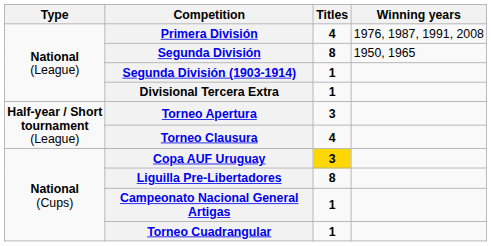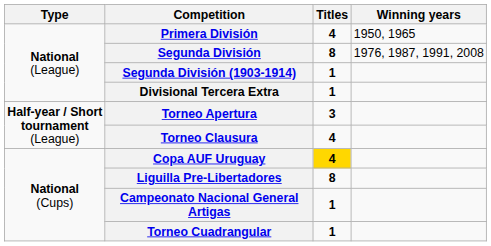 <table class="wikitable plainrowheaders" style="font-size:95%; text-align:center;">
 <tr>
 <th>Type</th>
 <th width=250px>Competition</th>
 <th>Titles</th>
 <th>Winning years</th>
 </tr>
 <tr>
 <td rowspan=4><strong>National</strong><br>(League)</td>
 <th scope=col><a href='#'>Primera División</a></th>
 <td><strong>4</strong></td>
-<td align="left">1976, 1987, 1991, 2008</td>
+<td align="left">1950, 1965</td>
 </tr>
 <tr>
 <th scope=col><a href='#'>Segunda División</a></th>
 <td><strong>8</strong></td>
-<td align="left">1950, 1965</td>
+<td align="left">1976, 1987, 1991, 2008</td>
 </tr>
 <tr>
 <th scope=col><a href='#'>Segunda División (1903-1914)</a></th>
 <td><strong>1</strong></td>
 <td></td>
 </tr>
 <tr>
 <th scope=col>Divisional Tercera Extra</th>
 <td><strong>1</strong></td>
 <td></td>
 </tr>
 <tr>
 <td rowspan=2><strong>Half-year / Short<br>tournament</strong><br>(League)</td>
 <th scope=col><a href='#'>Torneo Apertura</a></th>
 <td><strong>3</strong></td>
 <td></td>
 </tr>
 <tr>
 <th scope=col><a href='#'>Torneo Clausura</a></th>
 <td><strong>4</strong></td>
 <td></td>
 </tr>
 <tr>
 <td rowspan="6"><strong>National</strong><br>(Cups)</td>
 <th scope=col><a href='#'>Copa AUF Uruguay</a></th>
-<td bgcolor="gold"><strong>3</strong></td>
+<td bgcolor="gold"><strong>4</strong></td>
 <td></td>
 </tr>
 <tr>
 <th scope=col><a href='#'>Liguilla Pre-Libertadores</a></th>
 <td><strong>8</strong></td>
 <td></td>
 </tr>
 <tr>
 <th scope=col><a href='#'>Campeonato Nacional General Artigas</a></th>
 <td><strong>1</strong></td>
 <td></td>
 </tr>
 <tr>
 <th scope=col><a href='#'>Torneo Cuadrangular</a></th>
 <td><strong>1</strong></td>
 <td></td>
 </tr>
 </table>
